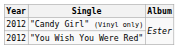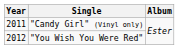 <table class="wikitable" style="text-align:center;">
 <tr>
 <th scope="col">Year</th>
 <th scope="col">Single</th>
 <th scope="col">Album</th>
 </tr>
 <tr>
-<td>2012</td>
+<td>2011</td>
 <td align=left>"Candy Girl" <small>(Vinyl only)</small></td>
 <td rowspan="2"><em>Ester</em></td>
 </tr>
 <tr>
 <td>2012</td>
 <td align=left>"You Wish You Were Red"</td>
 </tr>
 </table>
